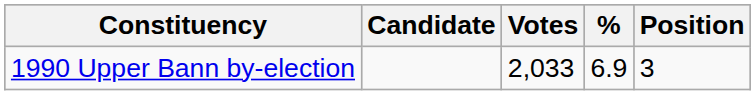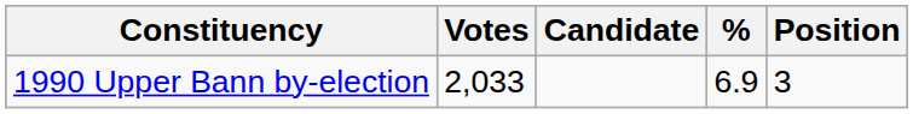 <table class="wikitable sortable">
 <tr>
 <th>Constituency</th>
+<th>Votes</th>
 <th>Candidate</th>
-<th>Votes</th>
 <th>%</th>
 <th>Position</th>
 </tr>
 <tr>
 <td><a href='#'>1990 Upper Bann by-election</a></td>
+<td>2,033</td>
 <td></td>
-<td>2,033</td>
 <td>6.9</td>
 <td>3</td>
 </tr>
 </table>
